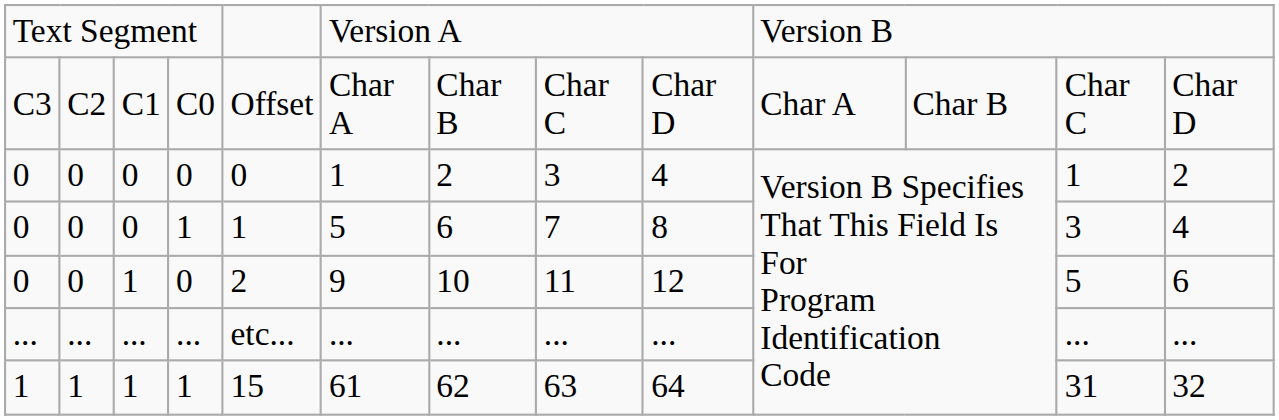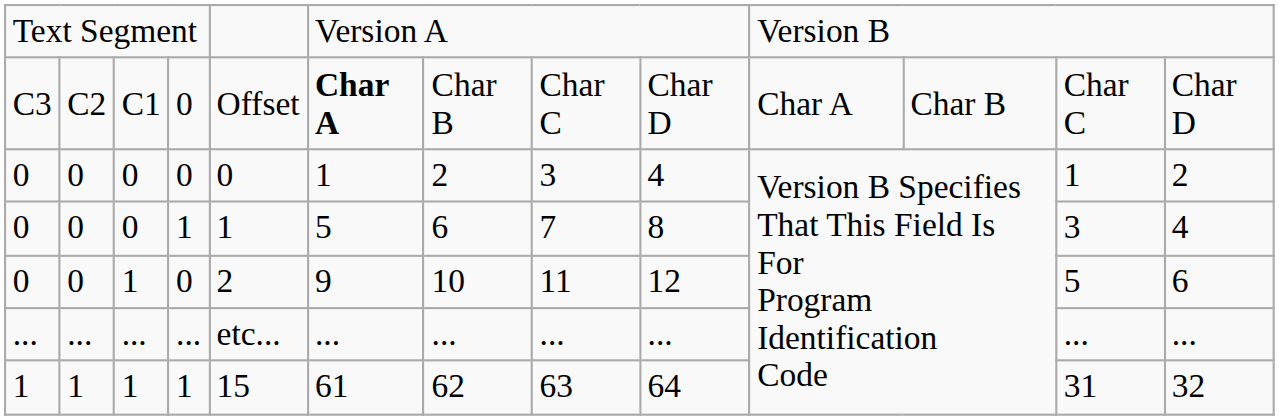 <table class="wikitable">
 <tr>
 <td colspan="4">Text Segment</td>
 <td></td>
 <td colspan="4">Version A</td>
 <td colspan="4">Version B</td>
 </tr>
 <tr>
 <td>C3</td>
 <td>C2</td>
 <td>C1</td>
-<td>C0</td>
+<td>0</td>
 <td>Offset</td>
-<td>Char A</td>
+<td><strong>Char A</strong></td>
 <td>Char B</td>
 <td>Char C</td>
 <td>Char D</td>
 <td>Char A</td>
 <td>Char B</td>
 <td>Char C</td>
 <td>Char D</td>
 </tr>
 <tr>
 <td>0</td>
 <td>0</td>
 <td>0</td>
 <td>0</td>
 <td>0</td>
 <td>1</td>
 <td>2</td>
 <td>3</td>
 <td>4</td>
 <td colspan="2" rowspan="5">Version B Specifies<br>That This Field Is For<br>Program Identification<br>Code</td>
 <td>1</td>
 <td>2</td>
 </tr>
 <tr>
 <td>0</td>
 <td>0</td>
 <td>0</td>
 <td>1</td>
 <td>1</td>
 <td>5</td>
 <td>6</td>
 <td>7</td>
 <td>8</td>
 <td>3</td>
 <td>4</td>
 </tr>
 <tr>
 <td>0</td>
 <td>0</td>
 <td>1</td>
 <td>0</td>
 <td>2</td>
 <td>9</td>
 <td>10</td>
 <td>11</td>
 <td>12</td>
 <td>5</td>
 <td>6</td>
 </tr>
 <tr>
 <td>...</td>
 <td>...</td>
 <td>...</td>
 <td>...</td>
 <td>etc...</td>
 <td>...</td>
 <td>...</td>
 <td>...</td>
 <td>...</td>
 <td>...</td>
 <td>...</td>
 </tr>
 <tr>
 <td>1</td>
 <td>1</td>
 <td>1</td>
 <td>1</td>
 <td>15</td>
 <td>61</td>
 <td>62</td>
 <td>63</td>
 <td>64</td>
 <td>31</td>
 <td>32</td>
 </tr>
 </table>
